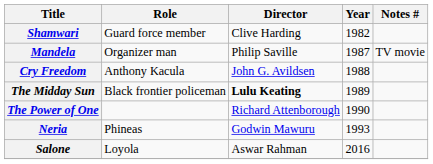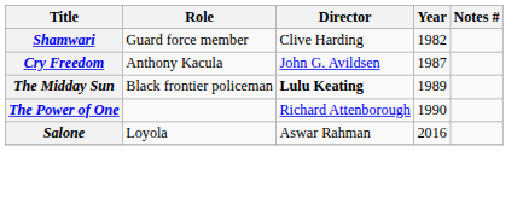 <table class="wikitable plainrowheaders sortable">
 <tr>
 <th scope="col">Title</th>
 <th scope="col">Role</th>
 <th scope="col">Director</th>
 <th scope="col">Year</th>
 <th scope="col" class="unsortable">Notes #</th>
 </tr>
 <tr>
 <th scope="row"><em><a href='#'>Shamwari</a></em></th>
 <td>Guard force member</td>
 <td>Clive Harding</td>
 <td>1982</td>
 <td></td>
 </tr>
 <tr>
-<th scope="row"><em><a href='#'>Mandela</a></em></th>
-<td>Organizer man</td>
-<td>Philip Saville</td>
-<td>1987</td>
-<td>TV movie</td>
-</tr>
-<tr>
 <th scope="row"><em><a href='#'>Cry Freedom</a></em></th>
 <td>Anthony Kacula</td>
 <td><a href='#'>John G. Avildsen</a></td>
-<td>1988</td>
+<td>1987</td>
 <td></td>
 </tr>
 <tr>
 <th scope="row"><em>The Midday Sun</em></th>
 <td>Black frontier policeman</td>
 <td><strong>Lulu Keating</strong></td>
 <td>1989</td>
 <td></td>
 </tr>
 <tr>
 <th scope="row"><em><a href='#'>The Power of One</a></em></th>
 <td></td>
 <td><a href='#'>Richard Attenborough</a></td>
 <td>1990</td>
 <td></td>
 </tr>
 <tr>
-<th scope="row"><em><a href='#'>Neria</a></em></th>
-<td>Phineas</td>
-<td><a href='#'>Godwin Mawuru</a></td>
-<td>1993</td>
-<td></td>
-</tr>
-<tr>
 <th scope="row"><em>Salone</em></th>
 <td>Loyola</td>
 <td>Aswar Rahman</td>
 <td>2016</td>
 <td></td>
 </tr>
 <tr>
 </tr>
 </table>
